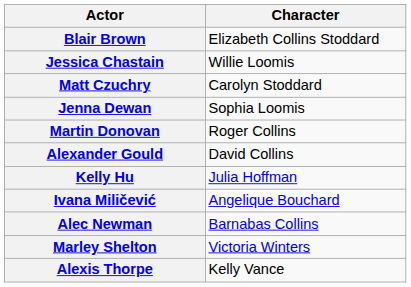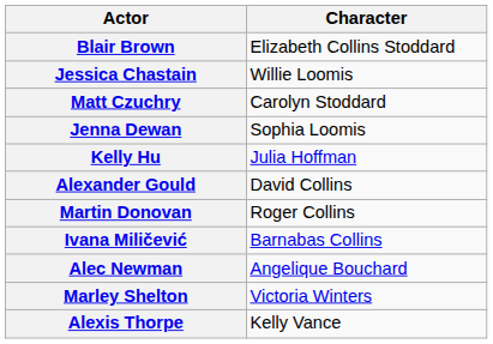 <table class="wikitable plainrowheaders sortable" style="width:50%;">
 <tr>
 <th style="width:20%;">Actor</th>
 <th style="width:20%;">Character</th>
 </tr>
 <tr>
 <th scope="row"><a href='#'>Blair Brown</a></th>
 <td>Elizabeth Collins Stoddard</td>
 </tr>
 <tr>
 <th scope="row"><a href='#'>Jessica Chastain</a></th>
 <td>Willie Loomis</td>
 </tr>
 <tr>
 <th scope="row"><a href='#'>Matt Czuchry</a></th>
 <td>Carolyn Stoddard</td>
 </tr>
 <tr>
 <th scope="row"><a href='#'>Jenna Dewan</a></th>
 <td>Sophia Loomis</td>
 </tr>
 <tr>
-<th scope="row"><a href='#'>Martin Donovan</a></th>
-<td>Roger Collins</td>
+<th scope="row"><a href='#'>Kelly Hu</a></th>
+<td><a href='#'>Julia Hoffman</a></td>
 </tr>
 <tr>
 <th scope="row"><a href='#'>Alexander Gould</a></th>
 <td>David Collins</td>
 </tr>
 <tr>
-<th scope="row"><a href='#'>Kelly Hu</a></th>
-<td><a href='#'>Julia Hoffman</a></td>
+<th scope="row"><a href='#'>Martin Donovan</a></th>
+<td>Roger Collins</td>
 </tr>
 <tr>
 <th scope="row"><a href='#'>Ivana Miličević</a></th>
-<td><a href='#'>Angelique Bouchard</a></td>
+<td><a href='#'>Barnabas Collins</a></td>
 </tr>
 <tr>
 <th scope="row"><a href='#'>Alec Newman</a></th>
-<td><a href='#'>Barnabas Collins</a></td>
+<td><a href='#'>Angelique Bouchard</a></td>
 </tr>
 <tr>
 <th scope="row"><a href='#'>Marley Shelton</a></th>
 <td><a href='#'>Victoria Winters</a></td>
 </tr>
 <tr>
 <th scope="row"><a href='#'>Alexis Thorpe</a></th>
 <td>Kelly Vance</td>
 </tr>
 </table>
